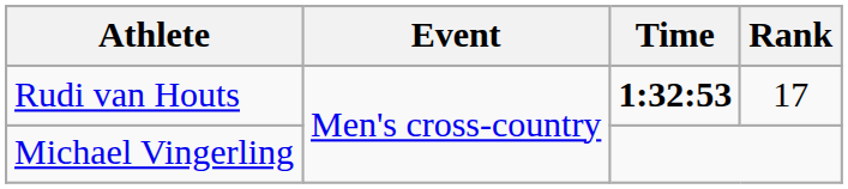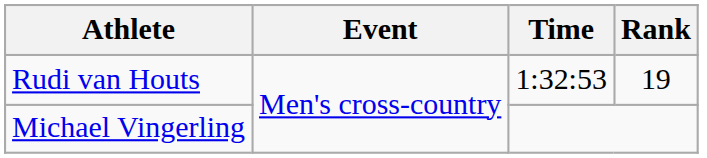 <table class="wikitable" style="font-size:90%">
 <tr>
 <th>Athlete</th>
 <th>Event</th>
 <th>Time</th>
 <th>Rank</th>
 </tr>
 <tr align=center>
 <td align=left><a href='#'>Rudi van Houts</a></td>
 <td align=left rowspan=2><a href='#'>Men's cross-country</a></td>
-<td><strong>1:32:53</strong></td>
-<td>17</td>
+<td>1:32:53</td>
+<td>19</td>
 </tr>
 <tr align=center>
 <td align=left><a href='#'>Michael Vingerling</a></td>
 <td colspan=2></td>
 </tr>
 </table>
